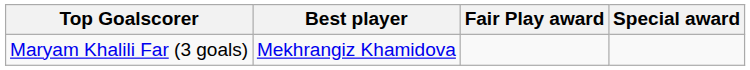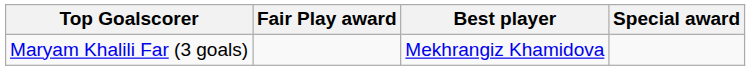 <table class="wikitable" style="text-align: center; margin: 0 auto;">
 <tr>
 <th>Top Goalscorer</th>
+<th>Fair Play award</th>
 <th>Best player</th>
-<th>Fair Play award</th>
 <th>Special award</th>
 </tr>
 <tr>
 <td> <a href='#'>Maryam Khalili Far</a> (3 goals)</td>
+<td></td>
 <td> <a href='#'>Mekhrangiz Khamidova</a></td>
-<td></td>
 <td></td>
 </tr>
 </table>
